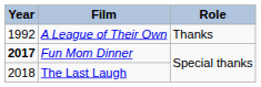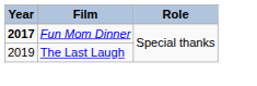 <table class="wikitable" style="font-size:95%;">
 <tr>
 <th style="background:#B0C4DE;">Year</th>
 <th style="background:#B0C4DE;">Film</th>
 <th style="background:#B0C4DE;">Role</th>
 </tr>
 <tr>
-<td>1992</td>
-<td><em><a href='#'>A League of Their Own</a></em></td>
-<td>Thanks</td>
-</tr>
-<tr>
 <td><strong>2017</strong></td>
 <td><em><a href='#'>Fun Mom Dinner</a></td>
 <td rowspan=2>Special thanks</td>
 </tr>
 <tr>
-<td>2018</td>
+<td>2019</td>
 <td></em><a href='#'>The Last Laugh</a><em></td>
 </tr>
 </table>
